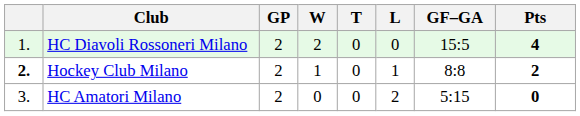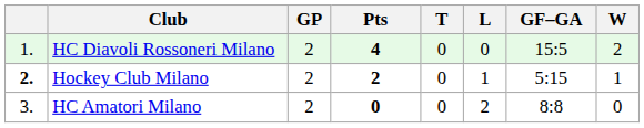 <table class="wikitable">
 <tr>
 <th width="30"></th>
 <th width="200">Club</th>
 <th width="30">GP</th>
-<th width="30">W</th>
+<th width="70">Pts</th>
 <th width="30">T</th>
 <th width="30">L</th>
 <th width="70">GF–GA</th>
-<th width="70">Pts</th>
+<th width="30">W</th>
 </tr>
 <tr bgcolor="#e6fae6" align="center">
 <td>1.</td>
 <td align="left"><a href='#'>HC Diavoli Rossoneri Milano</a></td>
 <td>2</td>
-<td>2</td>
+<td><strong>4</strong></td>
 <td>0</td>
 <td>0</td>
 <td>15:5</td>
-<td><strong>4</strong></td>
+<td>2</td>
 </tr>
 <tr bgcolor="#FFFFFF" align="center">
 <td><strong>2.</strong></td>
 <td align="left"><a href='#'>Hockey Club Milano</a></td>
 <td>2</td>
-<td>1</td>
+<td><strong>2</strong></td>
 <td>0</td>
 <td>1</td>
-<td>8:8</td>
-<td><strong>2</strong></td>
+<td>5:15</td>
+<td>1</td>
 </tr>
 <tr bgcolor="#FFFFFF" align="center">
 <td>3.</td>
 <td align="left"><a href='#'>HC Amatori Milano</a></td>
 <td>2</td>
-<td>0</td>
+<td><strong>0</strong></td>
 <td>0</td>
 <td>2</td>
-<td>5:15</td>
-<td><strong>0</strong></td>
+<td>8:8</td>
+<td>0</td>
 </tr>
 </table>
